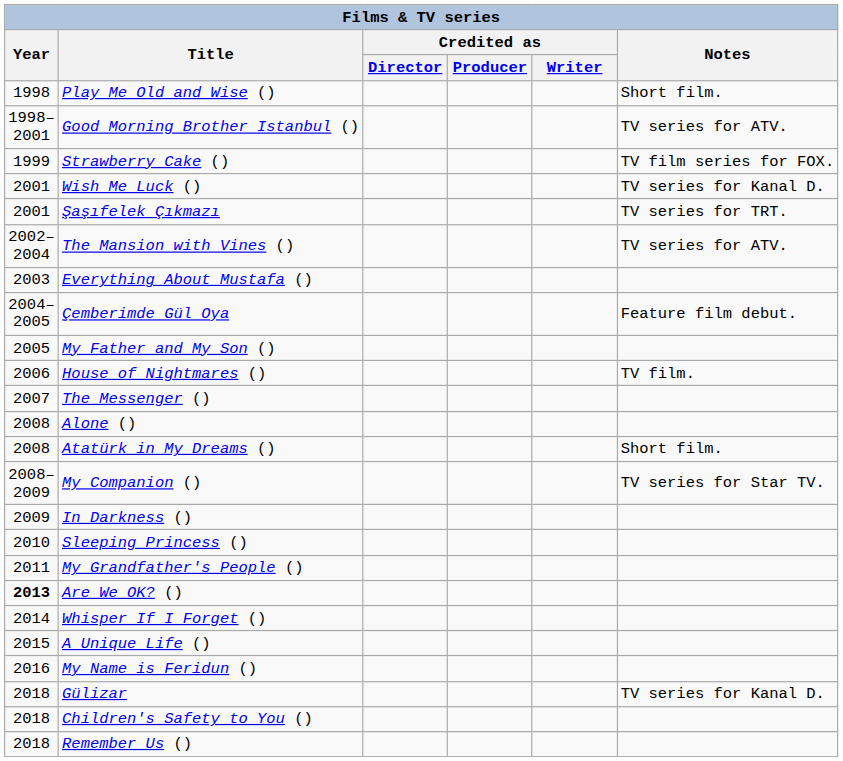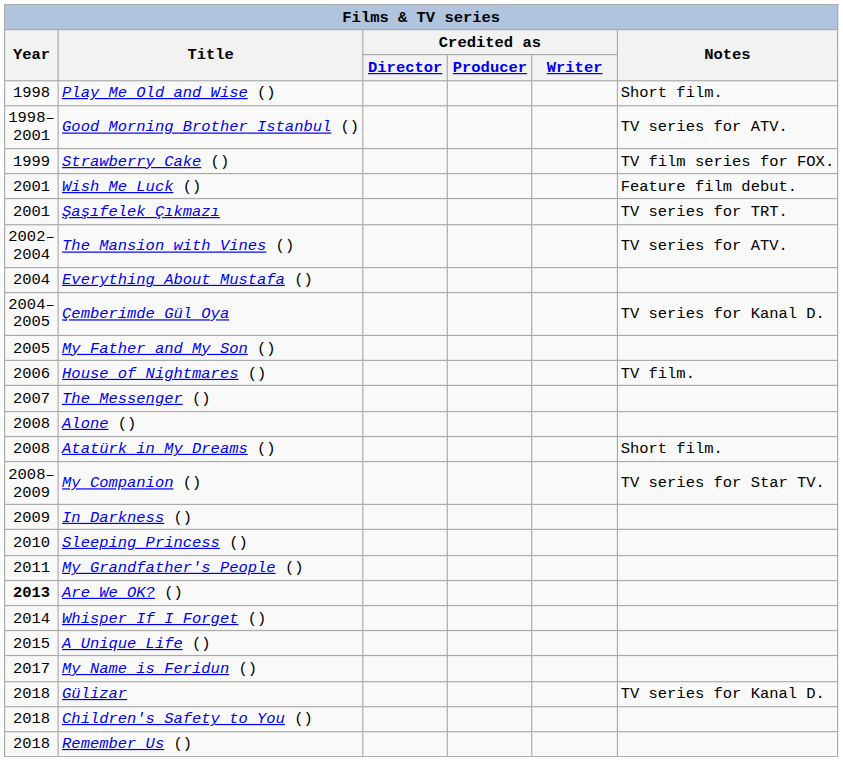 <table class="wikitable" | border="2" cellpadding="4" background: #f9f9f9;>
 <tr align="center">
 <th colspan=8 style="background:#B0C4DE;">Films & TV series</th>
 </tr>
 <tr>
 <th rowspan="2" width="33">Year</th>
 <th rowspan="2">Title</th>
 <th colspan="3">Credited as</th>
 <th rowspan="2">Notes</th>
 </tr>
 <tr>
 <th width=65><a href='#'>Director</a></th>
 <th width=65><a href='#'>Producer</a></th>
 <th width=65><a href='#'>Writer</a></th>
 </tr>
 <tr align="center">
 <td align="center">1998</td>
 <td align="left"><em><a href='#'>Play Me Old and Wise</a></em>  ()</td>
 <td></td>
 <td></td>
 <td></td>
 <td align="left">Short film.</td>
 </tr>
 <tr align="center">
 <td align="center">1998–2001</td>
 <td align="left"><em><a href='#'>Good Morning Brother Istanbul</a></em> ()</td>
 <td></td>
 <td></td>
 <td></td>
 <td align="left">TV series for ATV.</td>
 </tr>
 <tr align="center">
 <td align="center">1999</td>
 <td align="left"><em><a href='#'>Strawberry Cake</a></em> ()</td>
 <td></td>
 <td></td>
 <td></td>
 <td align="left">TV film series for FOX.</td>
 </tr>
 <tr align="center">
 <td align="center">2001</td>
 <td align="left"><em><a href='#'>Wish Me Luck</a></em> ()</td>
 <td></td>
 <td></td>
 <td></td>
-<td align="left">TV series for Kanal D.</td>
+<td align="left">Feature film debut.</td>
 </tr>
 <tr align="center">
 <td align="center">2001</td>
 <td align="left"><em><a href='#'>Şaşıfelek Çıkmazı</a></em></td>
 <td></td>
 <td></td>
 <td></td>
 <td align="left">TV series for TRT.</td>
 </tr>
 <tr align="center">
 <td align="center">2002–2004</td>
 <td align="left"><em><a href='#'>The Mansion with Vines</a></em> ()</td>
 <td></td>
 <td></td>
 <td></td>
 <td align="left">TV series for ATV.</td>
 </tr>
 <tr align="center">
-<td align="center">2003</td>
+<td align="center">2004</td>
 <td align="left"><em><a href='#'>Everything About Mustafa</a></em> ()</td>
 <td></td>
 <td></td>
 <td></td>
 <td align="left"></td>
 </tr>
 <tr align="center">
 <td align="center">2004–2005</td>
 <td align="left"><em><a href='#'>Çemberimde Gül Oya</a></em></td>
 <td></td>
 <td></td>
 <td></td>
-<td align="left">Feature film debut.</td>
+<td align="left">TV series for Kanal D.</td>
 </tr>
 <tr align="center">
 <td align="center">2005</td>
 <td align="left"><em><a href='#'>My Father and My Son</a></em> ()</td>
 <td></td>
 <td></td>
 <td></td>
 <td align="left"></td>
 </tr>
 <tr align="center">
 <td align="center">2006</td>
 <td align="left"><em><a href='#'>House of Nightmares</a></em> ()</td>
 <td></td>
 <td></td>
 <td></td>
 <td align="left">TV film.</td>
 </tr>
 <tr align="center">
 <td align="center">2007</td>
 <td align="left"><em><a href='#'>The Messenger</a></em> ()</td>
 <td></td>
 <td></td>
 <td></td>
 <td align="left"></td>
 </tr>
 <tr align="center">
 <td align="center">2008</td>
 <td align="left"><em><a href='#'>Alone</a></em> ()</td>
 <td></td>
 <td></td>
 <td></td>
 <td align="left"></td>
 </tr>
 <tr align="center">
 <td align="center">2008</td>
 <td align="left"><em><a href='#'>Atatürk in My Dreams</a></em> ()</td>
 <td></td>
 <td></td>
 <td></td>
 <td align="left">Short film.</td>
 </tr>
 <tr align="center">
 <td align="center">2008–2009</td>
 <td align="left"><em><a href='#'>My Companion</a></em> ()</td>
 <td></td>
 <td></td>
 <td></td>
 <td align="left">TV series for Star TV.</td>
 </tr>
 <tr align="center">
 <td align="center">2009</td>
 <td align="left"><em><a href='#'>In Darkness</a></em> ()</td>
 <td></td>
 <td></td>
 <td></td>
 <td align="left"></td>
 </tr>
 <tr align="center">
 <td align="center">2010</td>
 <td align="left"><em><a href='#'>Sleeping Princess</a></em> ()</td>
 <td></td>
 <td></td>
 <td></td>
 <td align="left"></td>
 </tr>
 <tr align="center">
 <td align="center">2011</td>
 <td align="left"><em><a href='#'>My Grandfather's People</a></em> ()</td>
 <td></td>
 <td></td>
 <td></td>
 <td align="left"></td>
 </tr>
 <tr align="center">
 <td align="center"><strong>2013</strong></td>
 <td align="left"><em><a href='#'>Are We OK?</a></em> ()</td>
 <td></td>
 <td></td>
 <td></td>
 <td align="left"></td>
 </tr>
 <tr align="center">
 <td align="center">2014</td>
 <td align="left"><em><a href='#'>Whisper If I Forget</a></em> ()</td>
 <td></td>
 <td></td>
 <td></td>
 <td align="left"></td>
 </tr>
 <tr align="center">
 <td align="center">2015</td>
 <td align="left"><em><a href='#'>A Unique Life</a></em> ()</td>
 <td></td>
 <td></td>
 <td></td>
 <td align="left"></td>
 </tr>
 <tr align="center">
-<td align="center">2016</td>
+<td align="center">2017</td>
 <td align="left"><em><a href='#'>My Name is Feridun</a></em> ()</td>
 <td></td>
 <td></td>
 <td></td>
 <td align="left"></td>
 </tr>
 <tr align="center">
 <td align="center">2018</td>
 <td align="left"><em><a href='#'>Gülizar</a></em></td>
 <td></td>
 <td></td>
 <td></td>
 <td align="left">TV series for Kanal D.</td>
 </tr>
 <tr align="center">
 <td align="center">2018</td>
 <td align="left"><em><a href='#'>Children's Safety to You</a></em> ()</td>
 <td></td>
 <td></td>
 <td></td>
 <td align="left"></td>
 </tr>
 <tr align="center">
 <td align="center">2018</td>
 <td align="left"><em><a href='#'>Remember Us</a></em> ()</td>
 <td></td>
 <td></td>
 <td></td>
 <td align="left"></td>
 </tr>
 </table>
